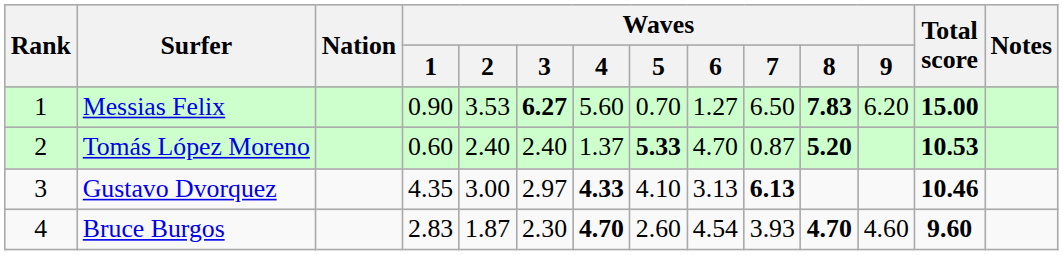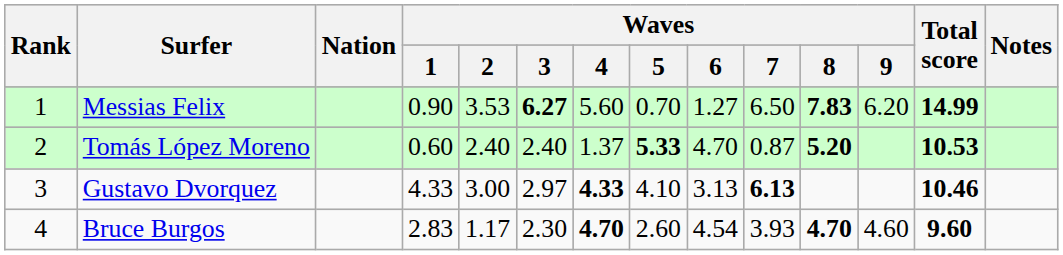 <table class="wikitable sortable" style="text-align:center">
 <tr>
 <th rowspan=2>Rank</th>
 <th rowspan=2>Surfer</th>
 <th rowspan=2>Nation</th>
 <th colspan=9>Waves</th>
 <th rowspan=2>Total<br>score</th>
 <th rowspan=2>Notes</th>
 </tr>
 <tr>
 <th>1</th>
 <th>2</th>
 <th>3</th>
 <th>4</th>
 <th>5</th>
 <th>6</th>
 <th>7</th>
 <th>8</th>
 <th>9</th>
 </tr>
 <tr bgcolor=ccffcc>
 <td>1</td>
 <td align=left><a href='#'>Messias Felix</a></td>
 <td align=left></td>
 <td>0.90</td>
 <td>3.53</td>
 <td><strong>6.27</strong></td>
 <td>5.60</td>
 <td>0.70</td>
 <td>1.27</td>
 <td>6.50</td>
 <td><strong>7.83</strong></td>
 <td>6.20</td>
-<td><strong>15.00</strong></td>
+<td><strong>14.99</strong></td>
 <td></td>
 </tr>
 <tr bgcolor=ccffcc>
 <td>2</td>
 <td align=left><a href='#'>Tomás López Moreno</a></td>
 <td align=left></td>
 <td>0.60</td>
 <td>2.40</td>
 <td>2.40</td>
 <td>1.37</td>
 <td><strong>5.33</strong></td>
 <td>4.70</td>
 <td>0.87</td>
 <td><strong>5.20</strong></td>
 <td></td>
 <td><strong>10.53</strong></td>
 <td></td>
 </tr>
 <tr>
 <td>3</td>
 <td align=left><a href='#'>Gustavo Dvorquez</a></td>
 <td align=left></td>
-<td>4.35</td>
+<td>4.33</td>
 <td>3.00</td>
 <td>2.97</td>
 <td><strong>4.33</strong></td>
 <td>4.10</td>
 <td>3.13</td>
 <td><strong>6.13</strong></td>
 <td></td>
 <td></td>
 <td><strong>10.46</strong></td>
 <td></td>
 </tr>
 <tr>
 <td>4</td>
 <td align=left><a href='#'>Bruce Burgos</a></td>
 <td align=left></td>
 <td>2.83</td>
-<td>1.87</td>
+<td>1.17</td>
 <td>2.30</td>
 <td><strong>4.70</strong></td>
 <td>2.60</td>
 <td>4.54</td>
 <td>3.93</td>
 <td><strong>4.70</strong></td>
 <td>4.60</td>
 <td><strong>9.60</strong></td>
 <td></td>
 </tr>
 </table>
